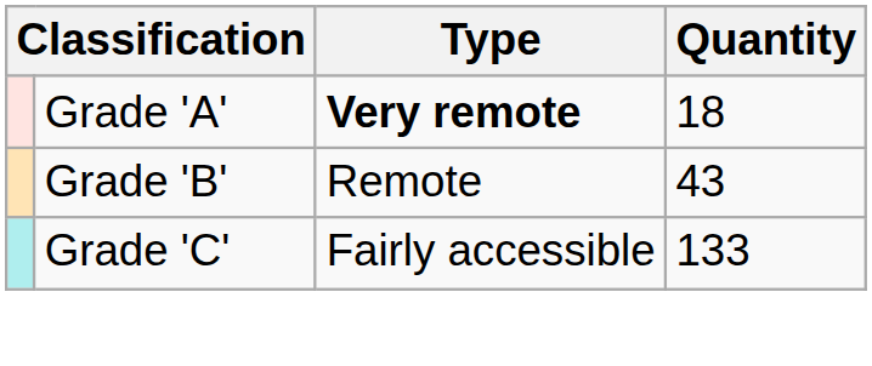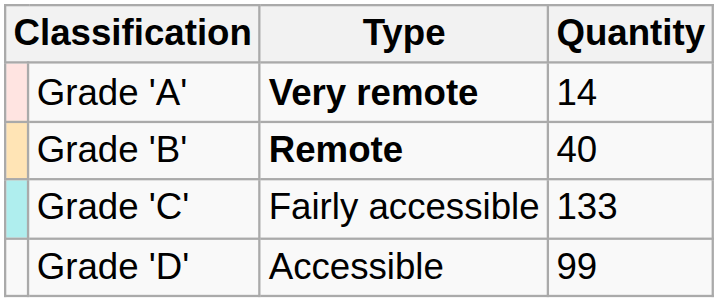 <table class="wikitable">
 <tr>
 <th colspan="2">Classification</th>
 <th>Type</th>
 <th>Quantity</th>
 </tr>
 <tr>
 <td bgcolor="MistyRose"></td>
 <td>Grade 'A'</td>
 <td><strong>Very remote</strong></td>
-<td>18</td>
+<td>14</td>
 </tr>
 <tr>
 <td bgcolor="Moccasin"></td>
 <td>Grade 'B'</td>
-<td>Remote</td>
-<td>43</td>
+<td><strong>Remote</strong></td>
+<td>40</td>
 </tr>
 <tr>
 <td bgcolor="PaleTurquoise"></td>
 <td>Grade 'C'</td>
 <td>Fairly accessible</td>
 <td>133</td>
 </tr>
+<tr>
+<td></td>
+<td>Grade 'D'</td>
+<td>Accessible</td>
+<td>99</td>
+</tr>
 </table>
